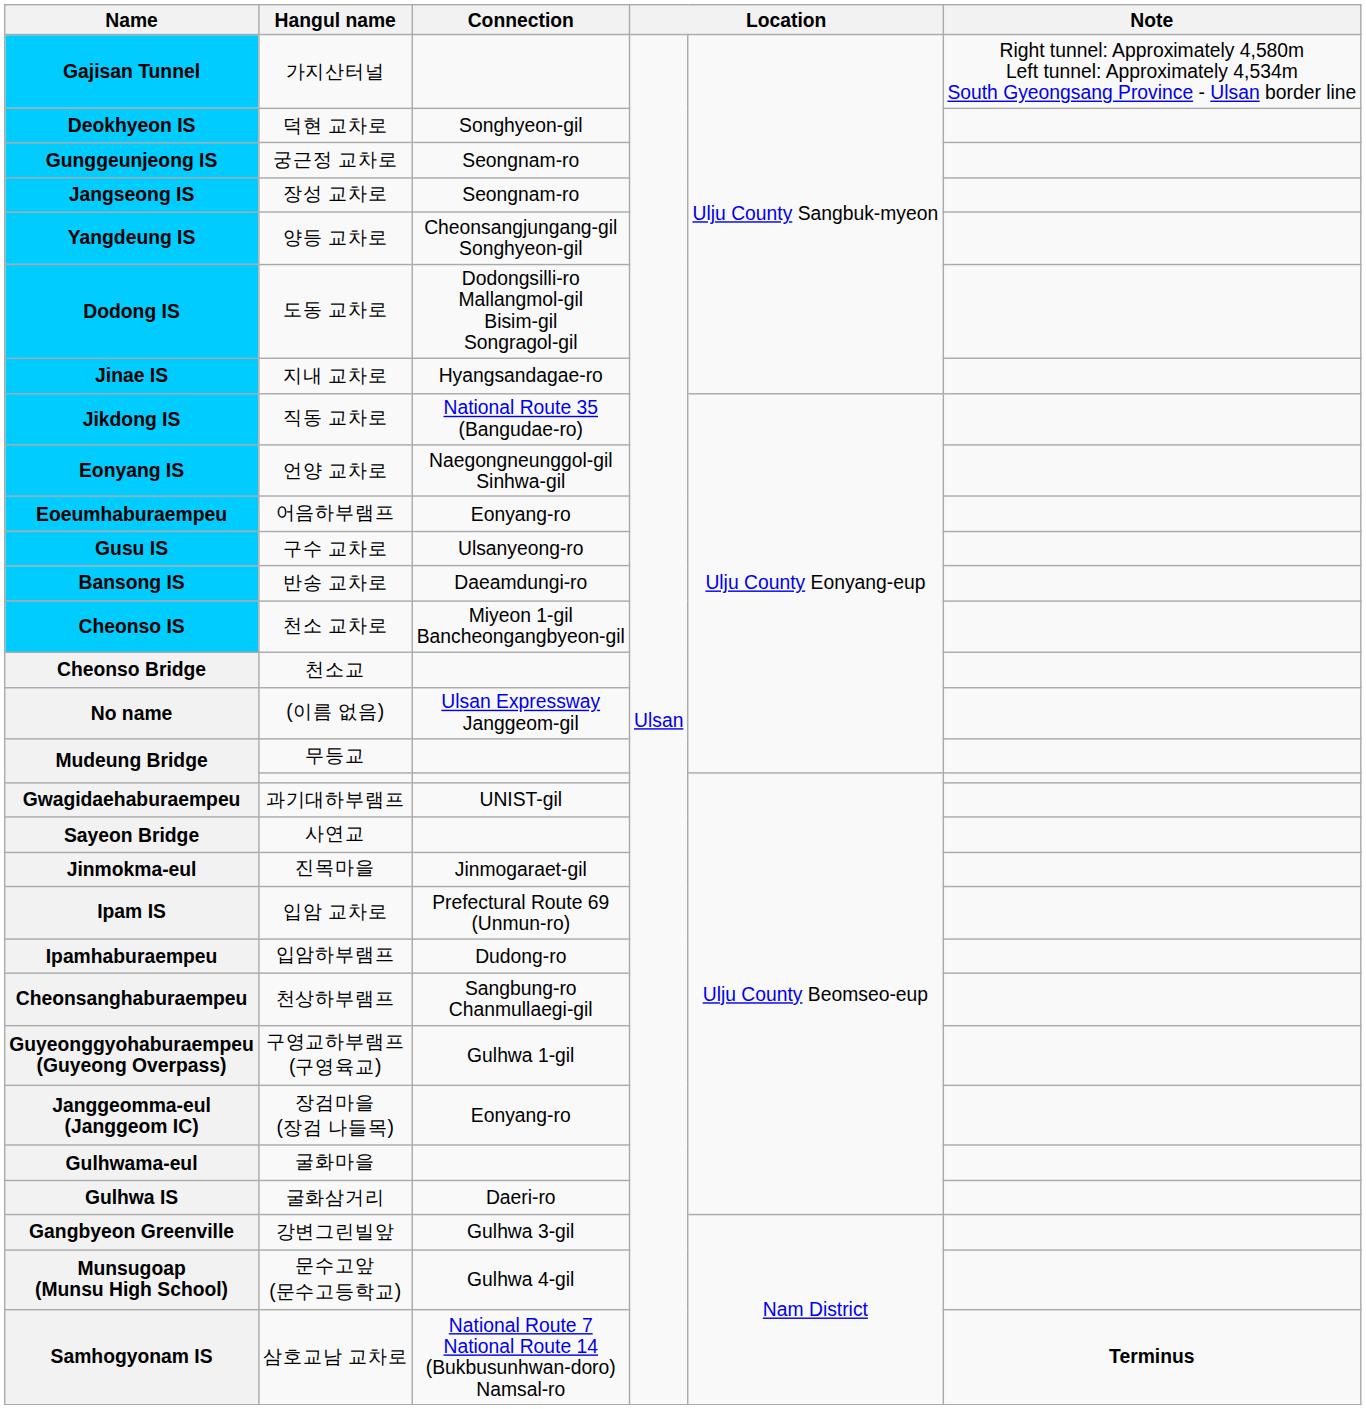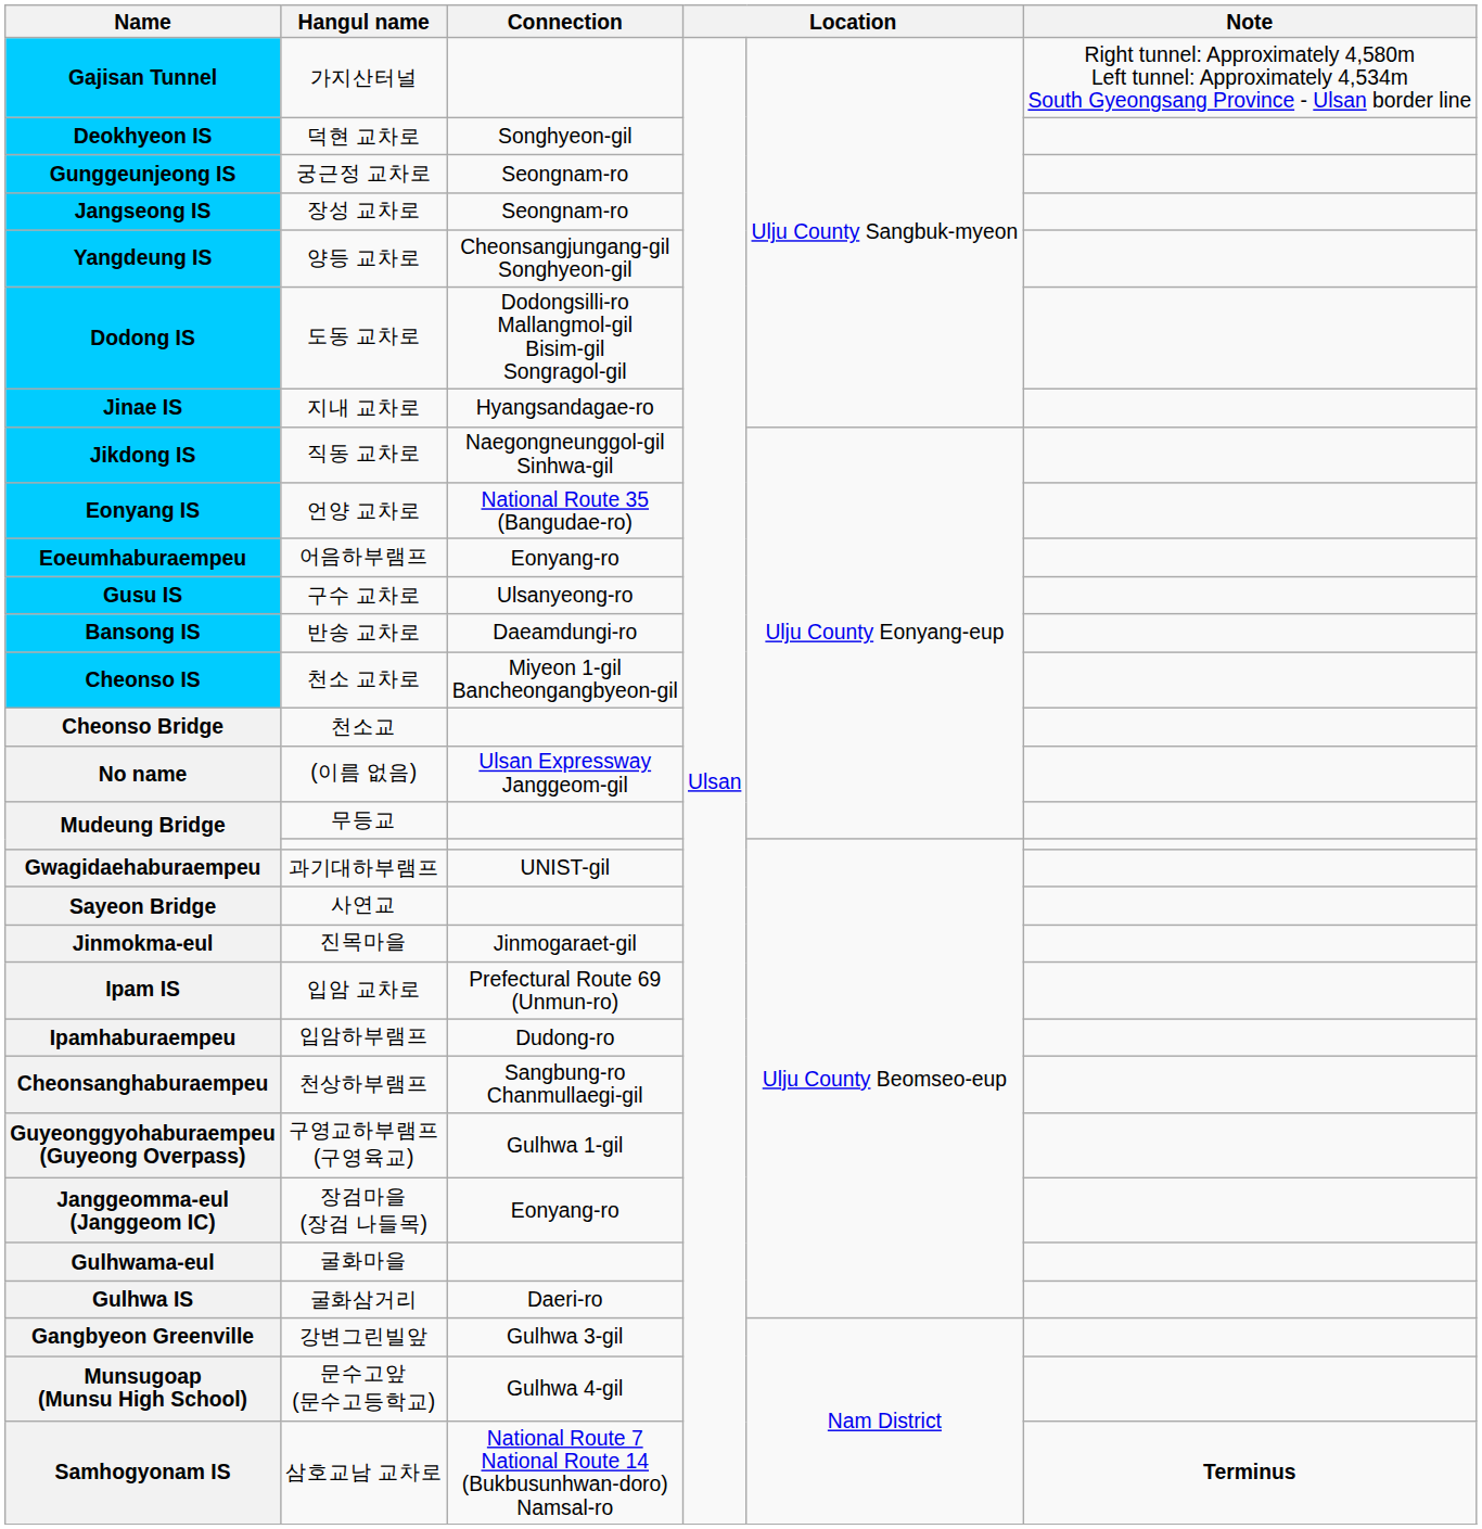 <table class="wikitable" style="font-size: 85%; text-align: center;">
 <tr>
 <th>Name </th>
 <th>Hangul name</th>
 <th>Connection</th>
 <th colspan="2">Location</th>
 <th>Note</th>
 </tr>
 <tr>
 <th style="background-color: #00CCFF;">Gajisan Tunnel</th>
 <td>가지산터널</td>
 <td></td>
 <td rowspan=30><a href='#'>Ulsan</a></td>
 <td rowspan=7><a href='#'>Ulju County</a> Sangbuk-myeon</td>
 <td>Right tunnel: Approximately 4,580m<br>Left tunnel: Approximately 4,534m<br><a href='#'>South Gyeongsang Province</a> - <a href='#'>Ulsan</a> border line</td>
 </tr>
 <tr>
 <th style="background-color: #00CCFF;">Deokhyeon IS</th>
 <td>덕현 교차로</td>
 <td>Songhyeon-gil</td>
 <td></td>
 </tr>
 <tr>
 <th style="background-color: #00CCFF;">Gunggeunjeong IS</th>
 <td>궁근정 교차로</td>
 <td>Seongnam-ro</td>
 <td></td>
 </tr>
 <tr>
 <th style="background-color: #00CCFF;">Jangseong IS</th>
 <td>장성 교차로</td>
 <td>Seongnam-ro</td>
 <td></td>
 </tr>
 <tr>
 <th style="background-color: #00CCFF;">Yangdeung IS</th>
 <td>양등 교차로</td>
 <td>Cheonsangjungang-gil<br>Songhyeon-gil</td>
 <td></td>
 </tr>
 <tr>
 <th style="background-color: #00CCFF;">Dodong IS</th>
 <td>도동 교차로</td>
 <td>Dodongsilli-ro<br>Mallangmol-gil<br>Bisim-gil<br>Songragol-gil</td>
 <td></td>
 </tr>
 <tr>
 <th style="background-color: #00CCFF;">Jinae IS</th>
 <td>지내 교차로</td>
 <td>Hyangsandagae-ro</td>
 <td></td>
 </tr>
 <tr>
 <th style="background-color: #00CCFF;">Jikdong IS</th>
 <td>직동 교차로</td>
-<td><a href='#'>National Route 35</a><br>(Bangudae-ro)</td>
+<td>Naegongneunggol-gil<br>Sinhwa-gil</td>
 <td rowspan=9><a href='#'>Ulju County</a> Eonyang-eup</td>
 <td></td>
 </tr>
 <tr>
 <th style="background-color: #00CCFF;">Eonyang IS</th>
 <td>언양 교차로</td>
-<td>Naegongneunggol-gil<br>Sinhwa-gil</td>
+<td><a href='#'>National Route 35</a><br>(Bangudae-ro)</td>
 <td></td>
 </tr>
 <tr>
 <th style="background-color: #00CCFF;">Eoeumhaburaempeu</th>
 <td>어음하부램프</td>
 <td>Eonyang-ro</td>
 <td></td>
 </tr>
 <tr>
 <th style="background-color: #00CCFF;">Gusu IS</th>
 <td>구수 교차로</td>
 <td>Ulsanyeong-ro</td>
 <td></td>
 </tr>
 <tr>
 <th style="background-color: #00CCFF;">Bansong IS</th>
 <td>반송 교차로</td>
 <td>Daeamdungi-ro</td>
 <td></td>
 </tr>
 <tr>
 <th style="background-color: #00CCFF;">Cheonso IS</th>
 <td>천소 교차로</td>
 <td>Miyeon 1-gil<br>Bancheongangbyeon-gil</td>
 <td></td>
 </tr>
 <tr>
 <th>Cheonso Bridge</th>
 <td>천소교</td>
 <td></td>
 <td></td>
 </tr>
 <tr>
 <th>No name</th>
 <td>(이름 없음)</td>
 <td><a href='#'>Ulsan Expressway</a><br>Janggeom-gil</td>
 <td></td>
 </tr>
 <tr>
 <th rowspan=2>Mudeung Bridge</th>
 <td>무등교</td>
 <td></td>
 <td></td>
 </tr>
 <tr>
 <td></td>
 <td></td>
 <td rowspan=11><a href='#'>Ulju County</a> Beomseo-eup</td>
 <td></td>
 </tr>
 <tr>
 <th>Gwagidaehaburaempeu</th>
 <td>과기대하부램프</td>
 <td>UNIST-gil</td>
 <td></td>
 </tr>
 <tr>
 <th>Sayeon Bridge</th>
 <td>사연교</td>
 <td></td>
 <td></td>
 </tr>
 <tr>
 <th>Jinmokma-eul</th>
 <td>진목마을</td>
 <td>Jinmogaraet-gil</td>
 <td></td>
 </tr>
 <tr>
 <th>Ipam IS</th>
 <td>입암 교차로</td>
 <td>Prefectural Route 69<br>(Unmun-ro)</td>
 <td></td>
 </tr>
 <tr>
 <th>Ipamhaburaempeu</th>
 <td>입암하부램프</td>
 <td>Dudong-ro</td>
 <td></td>
 </tr>
 <tr>
 <th>Cheonsanghaburaempeu</th>
 <td>천상하부램프</td>
 <td>Sangbung-ro<br>Chanmullaegi-gil</td>
 <td></td>
 </tr>
 <tr>
 <th>Guyeonggyohaburaempeu<br>(Guyeong Overpass)</th>
 <td>구영교하부램프<br>(구영육교)</td>
 <td>Gulhwa 1-gil</td>
 <td></td>
 </tr>
 <tr>
 <th>Janggeomma-eul<br>(Janggeom IC)</th>
 <td>장검마을<br>(장검 나들목)</td>
 <td>Eonyang-ro</td>
 <td></td>
 </tr>
 <tr>
 <th>Gulhwama-eul</th>
 <td>굴화마을</td>
 <td></td>
 <td></td>
 </tr>
 <tr>
 <th>Gulhwa IS</th>
 <td>굴화삼거리</td>
 <td>Daeri-ro</td>
 <td></td>
 </tr>
 <tr>
 <th>Gangbyeon Greenville</th>
 <td>강변그린빌앞</td>
 <td>Gulhwa 3-gil</td>
 <td rowspan=3><a href='#'>Nam District</a></td>
 <td></td>
 </tr>
 <tr>
 <th>Munsugoap<br>(Munsu High School)</th>
 <td>문수고앞<br>(문수고등학교)</td>
 <td>Gulhwa 4-gil</td>
 <td></td>
 </tr>
 <tr>
 <th>Samhogyonam IS</th>
 <td>삼호교남 교차로</td>
 <td><a href='#'>National Route 7</a><br><a href='#'>National Route 14</a><br>(Bukbusunhwan-doro)<br>Namsal-ro</td>
 <td><strong>Terminus</strong></td>
 </tr>
 <tr>
 </tr>
 </table>
